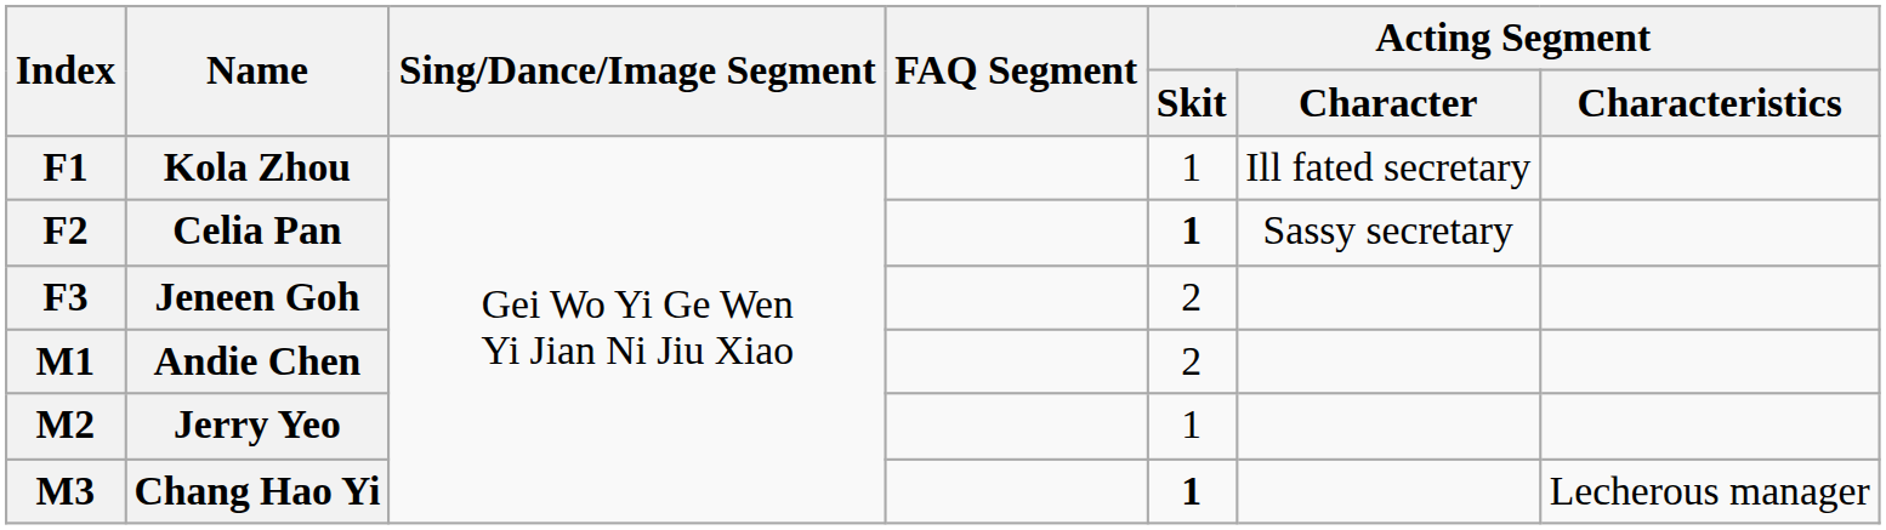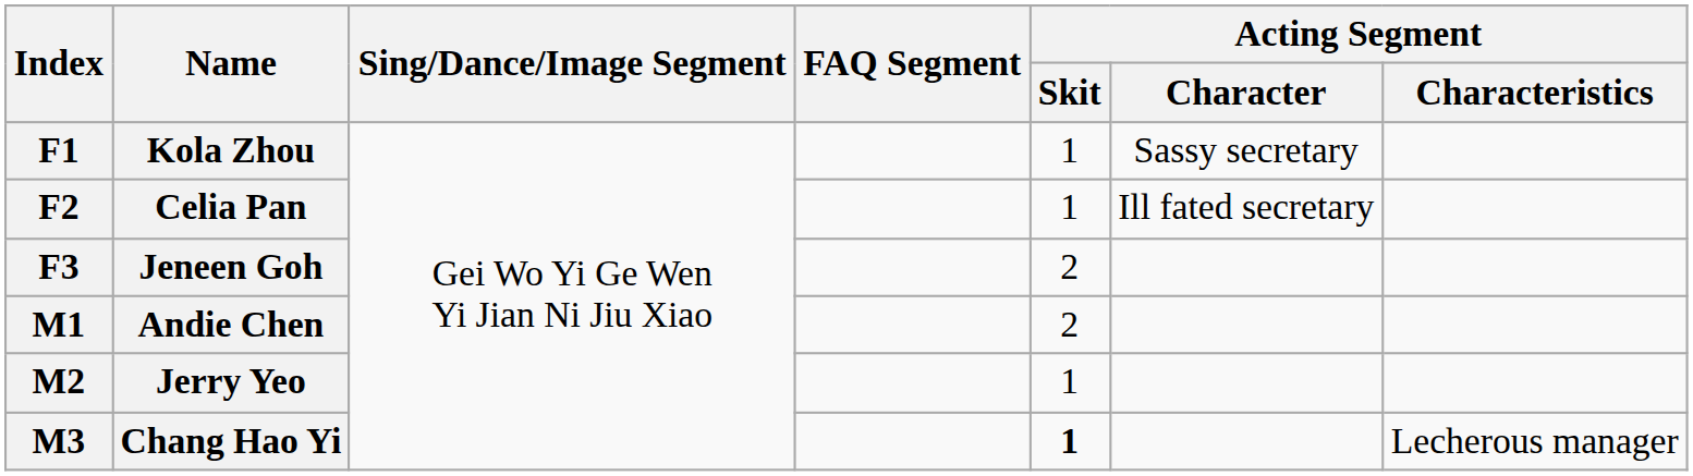 <table class="wikitable" style="text-align:center;">
 <tr>
 <th rowspan="2">Index</th>
 <th rowspan="2">Name</th>
 <th rowspan="2">Sing/Dance/Image Segment</th>
 <th rowspan="2">FAQ Segment</th>
 <th colspan=4>Acting Segment</th>
 </tr>
 <tr>
 <th>Skit</th>
 <th>Character</th>
 <th>Characteristics</th>
 </tr>
 <tr>
 <th>F1</th>
 <th>Kola Zhou</th>
 <td rowspan="6">Gei Wo Yi Ge Wen <br>Yi Jian Ni Jiu Xiao</td>
 <td></td>
 <td>1</td>
-<td>Ill fated secretary</td>
+<td>Sassy secretary</td>
 <td></td>
 </tr>
 <tr>
 <th>F2</th>
 <th>Celia Pan</th>
 <td></td>
-<td><strong>1</strong></td>
-<td>Sassy secretary</td>
+<td>1</td>
+<td>Ill fated secretary</td>
 <td></td>
 </tr>
 <tr>
 <th>F3</th>
 <th>Jeneen Goh</th>
 <td></td>
 <td>2</td>
 <td></td>
 <td></td>
 </tr>
 <tr>
 <th>M1</th>
 <th>Andie Chen</th>
 <td></td>
 <td>2</td>
 <td></td>
 <td></td>
 </tr>
 <tr>
 <th>M2</th>
 <th>Jerry Yeo</th>
 <td></td>
 <td>1</td>
 <td></td>
 <td></td>
 </tr>
 <tr>
 <th>M3</th>
 <th>Chang Hao Yi</th>
 <td></td>
 <td><strong>1</strong></td>
 <td></td>
 <td>Lecherous manager</td>
 </tr>
 </table>
